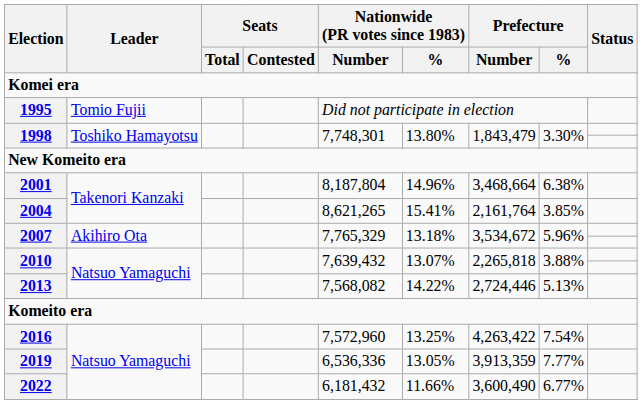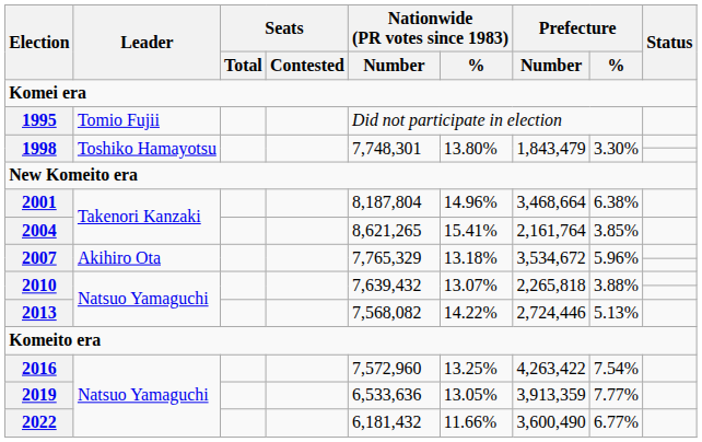 <table class="wikitable">
 <tr>
 </tr>
 <tr>
 <th rowspan=2>Election</th>
 <th rowspan=2>Leader</th>
 <th colspan=2>Seats</th>
 <th colspan=2>Nationwide<br>(PR votes since 1983)</th>
 <th colspan=2>Prefecture</th>
 <th rowspan=2>Status</th>
 </tr>
 <tr>
 <th>Total</th>
 <th>Contested</th>
 <th>Number</th>
 <th>%</th>
 <th>Number</th>
 <th>%</th>
 </tr>
 <tr>
 <td colspan="9"><strong>Komei era</strong></td>
 </tr>
 <tr>
 <th><a href='#'>1995</a></th>
 <td><a href='#'>Tomio Fujii</a></td>
 <td></td>
 <td></td>
 <td colspan="4"><em>Did not participate in election</em></td>
 <td></td>
 </tr>
 <tr>
 <th rowspan="2"><a href='#'>1998</a></th>
 <td rowspan="2"><a href='#'>Toshiko Hamayotsu</a></td>
 <td rowspan="2"></td>
 <td rowspan="2"></td>
 <td rowspan="2">7,748,301</td>
 <td rowspan="2">13.80%</td>
 <td rowspan="2">1,843,479</td>
 <td rowspan="2">3.30%</td>
 <td></td>
 </tr>
 <tr>
 <td></td>
 </tr>
 <tr>
 <td colspan="9"><strong>New Komeito era</strong></td>
 </tr>
 <tr>
 <th><a href='#'>2001</a></th>
 <td rowspan="2"><a href='#'>Takenori Kanzaki</a></td>
 <td></td>
 <td></td>
 <td>8,187,804</td>
 <td>14.96%</td>
 <td>3,468,664</td>
 <td>6.38%</td>
 <td></td>
 </tr>
 <tr>
 <th><a href='#'>2004</a></th>
 <td></td>
 <td></td>
 <td>8,621,265</td>
 <td>15.41%</td>
 <td>2,161,764</td>
 <td>3.85%</td>
 <td></td>
 </tr>
 <tr>
 <th rowspan="2"><a href='#'>2007</a></th>
 <td rowspan="2"><a href='#'>Akihiro Ota</a></td>
 <td rowspan="2"></td>
 <td rowspan="2"></td>
 <td rowspan="2">7,765,329</td>
 <td rowspan="2">13.18%</td>
 <td rowspan="2">3,534,672</td>
 <td rowspan="2">5.96%</td>
 <td></td>
 </tr>
 <tr>
 <td></td>
 </tr>
 <tr>
 <th rowspan="2"><a href='#'>2010</a></th>
 <td rowspan="3"><a href='#'>Natsuo Yamaguchi</a></td>
 <td rowspan="2"></td>
 <td rowspan="2"></td>
 <td rowspan="2">7,639,432</td>
 <td rowspan="2">13.07%</td>
 <td rowspan="2">2,265,818</td>
 <td rowspan="2">3.88%</td>
 <td></td>
 </tr>
 <tr>
 <td></td>
 </tr>
 <tr>
 <th><a href='#'>2013</a></th>
 <td></td>
 <td></td>
 <td>7,568,082</td>
 <td>14.22%</td>
 <td>2,724,446</td>
 <td>5.13%</td>
 <td></td>
 </tr>
 <tr>
 <td colspan="9"><strong>Komeito era</strong></td>
 </tr>
 <tr>
 <th><a href='#'>2016</a></th>
 <td rowspan="3"><a href='#'>Natsuo Yamaguchi</a></td>
 <td></td>
 <td></td>
 <td>7,572,960</td>
 <td>13.25%</td>
 <td>4,263,422</td>
 <td>7.54%</td>
 <td></td>
 </tr>
 <tr>
 <th><a href='#'>2019</a></th>
 <td></td>
 <td></td>
-<td>6,536,336</td>
+<td>6,533,636</td>
 <td>13.05%</td>
 <td>3,913,359</td>
 <td>7.77%</td>
 <td></td>
 </tr>
 <tr>
 <th><a href='#'>2022</a></th>
 <td></td>
 <td></td>
 <td>6,181,432</td>
 <td>11.66%</td>
 <td>3,600,490</td>
 <td>6.77%</td>
 <td></td>
 </tr>
 </table>
